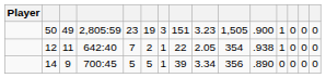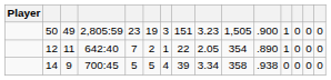 <table class="wikitable sortable" style="text-align:center;">
 <tr>
 <th>Player</th>
 <th></th>
 <th></th>
 <th></th>
 <th></th>
 <th></th>
 <th></th>
 <th></th>
 <th></th>
 <th></th>
 <th></th>
 <th></th>
 <th></th>
 <th></th>
 <th></th>
 </tr>
 <tr>
 <td></td>
 <td>50</td>
 <td>49</td>
 <td>2,805:59</td>
 <td>23</td>
 <td>19</td>
 <td>3</td>
 <td>151</td>
 <td>3.23</td>
 <td>1,505</td>
 <td>.900</td>
 <td>1</td>
 <td>0</td>
 <td>0</td>
 <td>0</td>
 </tr>
 <tr>
 <td></td>
 <td>12</td>
 <td>11</td>
 <td>642:40</td>
 <td>7</td>
 <td>2</td>
 <td>1</td>
 <td>22</td>
 <td>2.05</td>
 <td>354</td>
-<td>.938</td>
+<td>.890</td>
 <td>1</td>
 <td>0</td>
 <td>0</td>
 <td>0</td>
 </tr>
 <tr>
 <td></td>
 <td>14</td>
 <td>9</td>
 <td>700:45</td>
 <td>5</td>
 <td>5</td>
-<td>1</td>
+<td>4</td>
 <td>39</td>
 <td>3.34</td>
-<td>356</td>
-<td>.890</td>
+<td>358</td>
+<td>.938</td>
 <td>0</td>
 <td>0</td>
 <td>0</td>
 <td>0</td>
 </tr>
 </table>
